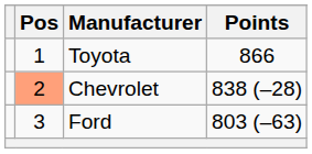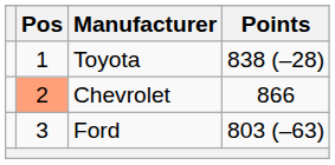 <table class="wikitable" style="font-size:95%">
 <tr>
 </tr>
 <tr>
 <th></th>
 <th>Pos</th>
 <th>Manufacturer</th>
 <th>Points</th>
 </tr>
 <tr>
 <td align="left"></td>
 <td style="text-align:center;">1</td>
 <td>Toyota</td>
-<td style="text-align:center;">866</td>
+<td style="text-align:center;">838 (–28)</td>
 </tr>
 <tr>
 <td align="left"></td>
 <td style="background: lightsalmon; text-align:center;">2</td>
 <td>Chevrolet</td>
-<td style="text-align:center;">838 (–28)</td>
+<td style="text-align:center;">866</td>
 </tr>
 <tr>
 <td align="left"></td>
 <td style="text-align:center;">3</td>
 <td>Ford</td>
 <td style="text-align:center;">803 (–63)</td>
 </tr>
 <tr class="sortbottom">
 <th colspan="9"></th>
 </tr>
 </table>
